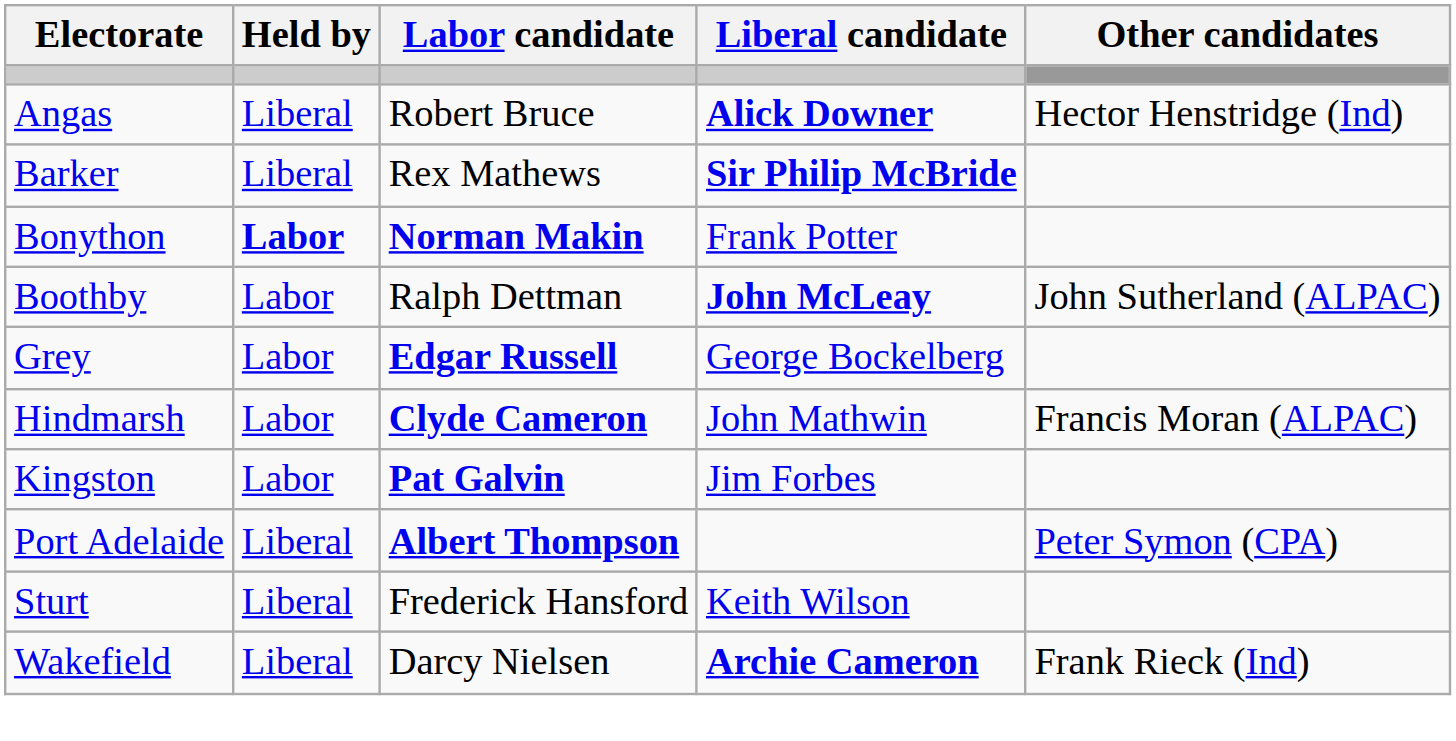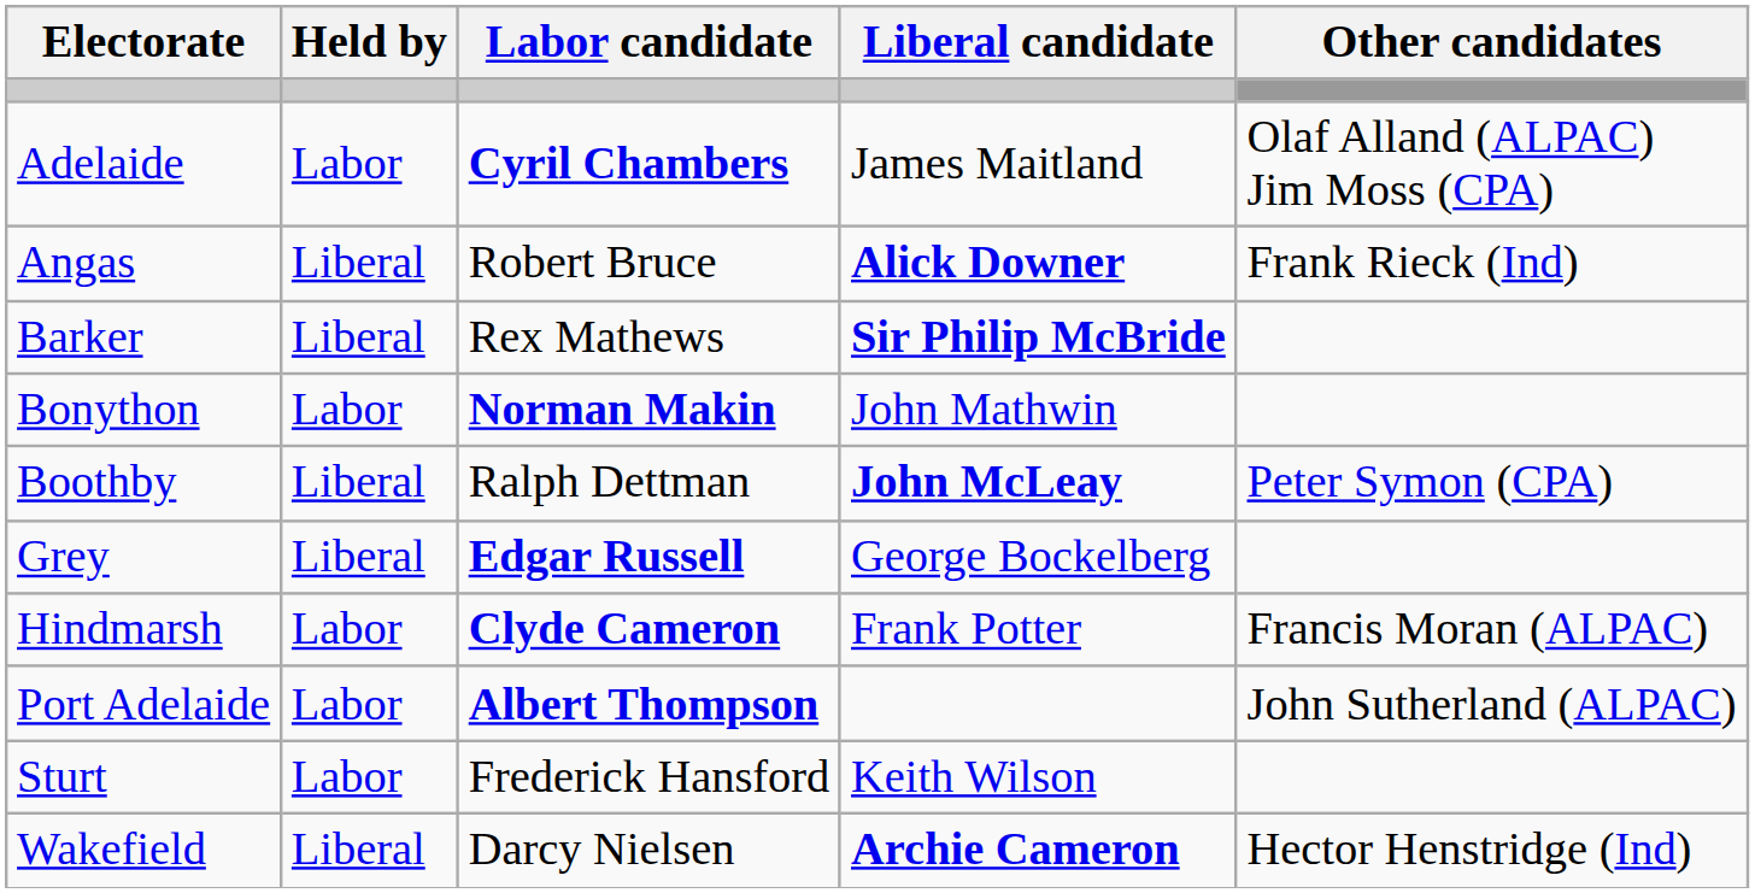 <table class="wikitable">
 <tr>
 <th>Electorate</th>
 <th>Held by</th>
 <th><a href='#'>Labor</a> candidate</th>
 <th><a href='#'>Liberal</a> candidate</th>
 <th>Other candidates</th>
 </tr>
 <tr bgcolor="#cccccc">
 <td></td>
 <td></td>
 <td></td>
 <td></td>
 <td bgcolor="#999999"></td>
 </tr>
 <tr>
+<td><a href='#'>Adelaide</a></td>
+<td><a href='#'>Labor</a></td>
+<td><strong><a href='#'>Cyril Chambers</a></strong></td>
+<td>James Maitland</td>
+<td>Olaf Alland (<a href='#'>ALPAC</a>)<br>Jim Moss (<a href='#'>CPA</a>)</td>
+</tr>
+<tr>
 <td><a href='#'>Angas</a></td>
 <td><a href='#'>Liberal</a></td>
 <td>Robert Bruce</td>
 <td><strong><a href='#'>Alick Downer</a></strong></td>
-<td>Hector Henstridge (<a href='#'>Ind</a>)</td>
+<td>Frank Rieck (<a href='#'>Ind</a>)</td>
 </tr>
 <tr>
 <td><a href='#'>Barker</a></td>
 <td><a href='#'>Liberal</a></td>
 <td>Rex Mathews</td>
 <td><strong><a href='#'>Sir Philip McBride</a></strong></td>
 <td></td>
 </tr>
 <tr>
 <td><a href='#'>Bonython</a></td>
-<td><strong><a href='#'>Labor</a></strong></td>
+<td><a href='#'>Labor</a></td>
 <td><strong><a href='#'>Norman Makin</a></strong></td>
-<td><a href='#'>Frank Potter</a></td>
+<td><a href='#'>John Mathwin</a></td>
 <td></td>
 </tr>
 <tr>
 <td><a href='#'>Boothby</a></td>
-<td><a href='#'>Labor</a></td>
+<td><a href='#'>Liberal</a></td>
 <td>Ralph Dettman</td>
 <td><strong><a href='#'>John McLeay</a></strong></td>
-<td>John Sutherland (<a href='#'>ALPAC</a>)</td>
+<td><a href='#'>Peter Symon</a> (<a href='#'>CPA</a>)</td>
 </tr>
 <tr>
 <td><a href='#'>Grey</a></td>
-<td><a href='#'>Labor</a></td>
+<td><a href='#'>Liberal</a></td>
 <td><strong><a href='#'>Edgar Russell</a></strong></td>
 <td><a href='#'>George Bockelberg</a></td>
 <td></td>
 </tr>
 <tr>
 <td><a href='#'>Hindmarsh</a></td>
 <td><a href='#'>Labor</a></td>
 <td><strong><a href='#'>Clyde Cameron</a></strong></td>
-<td><a href='#'>John Mathwin</a></td>
+<td><a href='#'>Frank Potter</a></td>
 <td>Francis Moran (<a href='#'>ALPAC</a>)</td>
 </tr>
 <tr>
-<td><a href='#'>Kingston</a></td>
+<td><a href='#'>Port Adelaide</a></td>
 <td><a href='#'>Labor</a></td>
-<td><strong><a href='#'>Pat Galvin</a></strong></td>
-<td><a href='#'>Jim Forbes</a></td>
-<td></td>
-</tr>
-<tr>
-<td><a href='#'>Port Adelaide</a></td>
-<td><a href='#'>Liberal</a></td>
 <td><strong><a href='#'>Albert Thompson</a></strong></td>
 <td></td>
-<td><a href='#'>Peter Symon</a> (<a href='#'>CPA</a>)</td>
+<td>John Sutherland (<a href='#'>ALPAC</a>)</td>
 </tr>
 <tr>
 <td><a href='#'>Sturt</a></td>
-<td><a href='#'>Liberal</a></td>
+<td><a href='#'>Labor</a></td>
 <td>Frederick Hansford</td>
 <td><a href='#'>Keith Wilson</a></td>
 <td></td>
 </tr>
 <tr>
 <td><a href='#'>Wakefield</a></td>
 <td><a href='#'>Liberal</a></td>
 <td>Darcy Nielsen</td>
 <td><strong><a href='#'>Archie Cameron</a></strong></td>
-<td>Frank Rieck (<a href='#'>Ind</a>)</td>
+<td>Hector Henstridge (<a href='#'>Ind</a>)</td>
 </tr>
 </table>
